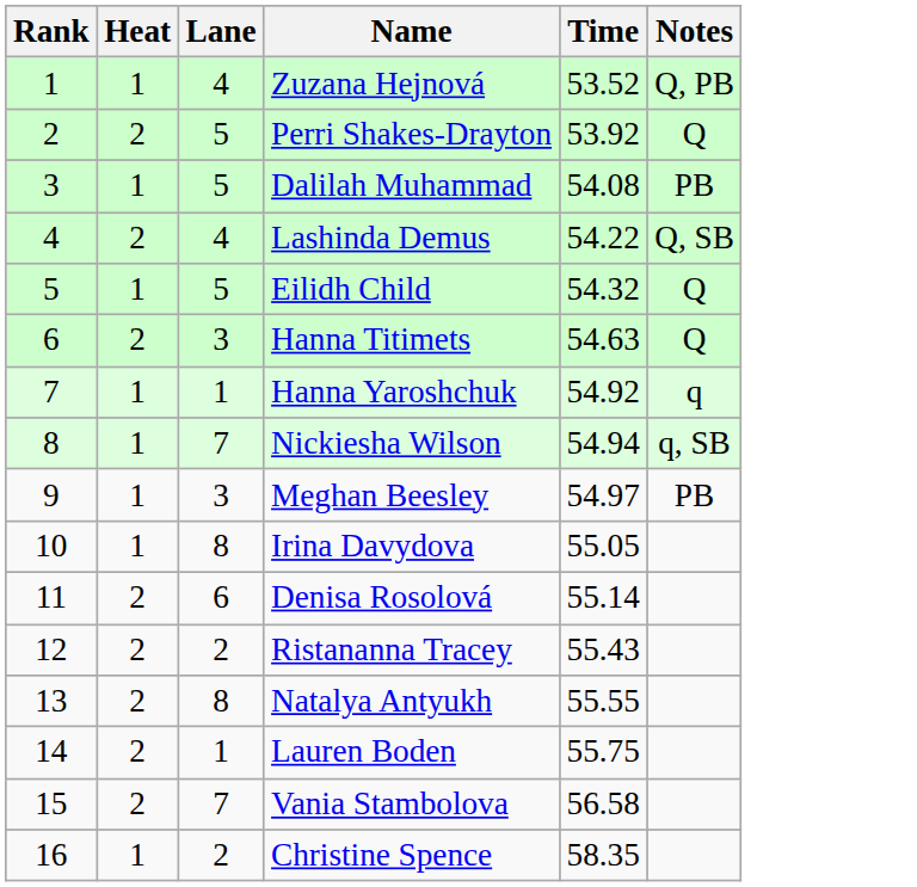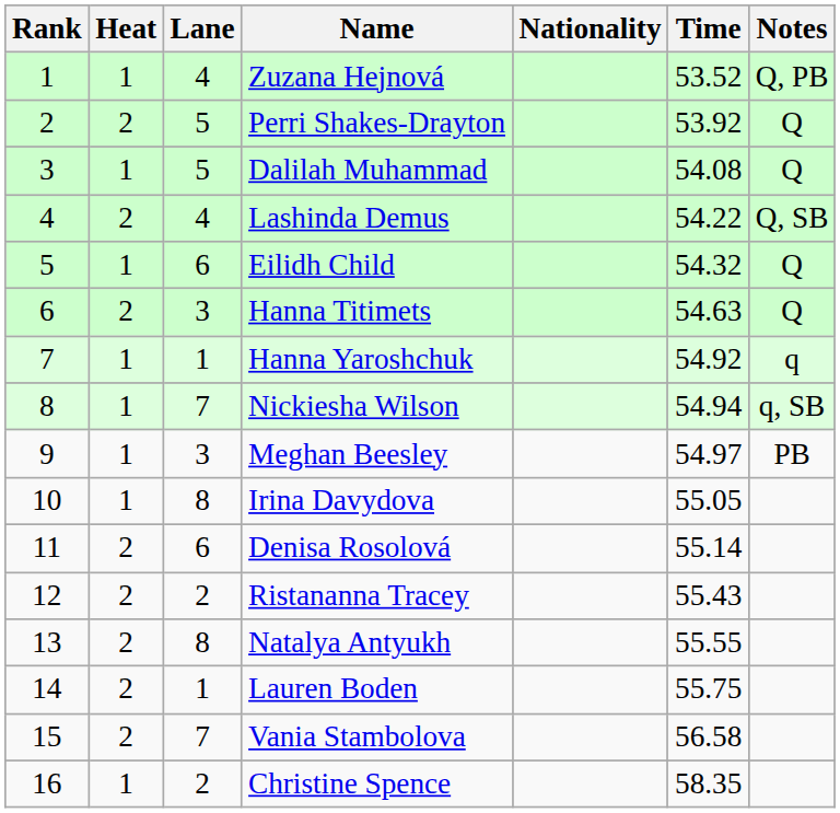 <table class="wikitable sortable" style="text-align:center">
 <tr>
 <th>Rank</th>
 <th>Heat</th>
 <th>Lane</th>
 <th>Name</th>
+<th>Nationality</th>
 <th>Time</th>
 <th>Notes</th>
 </tr>
 <tr bgcolor=ccffcc>
 <td>1</td>
 <td>1</td>
 <td>4</td>
 <td align=left><a href='#'>Zuzana Hejnová</a></td>
+<td align=left></td>
 <td>53.52</td>
 <td>Q, PB</td>
 </tr>
 <tr bgcolor=ccffcc>
 <td>2</td>
 <td>2</td>
 <td>5</td>
 <td align=left><a href='#'>Perri Shakes-Drayton</a></td>
+<td align=left></td>
 <td>53.92</td>
 <td>Q</td>
 </tr>
 <tr bgcolor=ccffcc>
 <td>3</td>
 <td>1</td>
 <td>5</td>
 <td align=left><a href='#'>Dalilah Muhammad</a></td>
+<td align=left></td>
 <td>54.08</td>
-<td>PB</td>
+<td>Q</td>
 </tr>
 <tr bgcolor=ccffcc>
 <td>4</td>
 <td>2</td>
 <td>4</td>
 <td align=left><a href='#'>Lashinda Demus</a></td>
+<td align=left></td>
 <td>54.22</td>
 <td>Q, SB</td>
 </tr>
 <tr bgcolor=ccffcc>
 <td>5</td>
 <td>1</td>
-<td>5</td>
+<td>6</td>
 <td align=left><a href='#'>Eilidh Child</a></td>
+<td align=left></td>
 <td>54.32</td>
 <td>Q</td>
 </tr>
 <tr bgcolor=ccffcc>
 <td>6</td>
 <td>2</td>
 <td>3</td>
 <td align=left><a href='#'>Hanna Titimets</a></td>
+<td align=left></td>
 <td>54.63</td>
 <td>Q</td>
 </tr>
 <tr bgcolor=ddffdd>
 <td>7</td>
 <td>1</td>
 <td>1</td>
 <td align=left><a href='#'>Hanna Yaroshchuk</a></td>
+<td align=left></td>
 <td>54.92</td>
 <td>q</td>
 </tr>
 <tr bgcolor=ddffdd>
 <td>8</td>
 <td>1</td>
 <td>7</td>
 <td align=left><a href='#'>Nickiesha Wilson</a></td>
+<td align=left></td>
 <td>54.94</td>
 <td>q, SB</td>
 </tr>
 <tr>
 <td>9</td>
 <td>1</td>
 <td>3</td>
 <td align=left><a href='#'>Meghan Beesley</a></td>
+<td align=left></td>
 <td>54.97</td>
 <td>PB</td>
 </tr>
 <tr>
 <td>10</td>
 <td>1</td>
 <td>8</td>
 <td align=left><a href='#'>Irina Davydova</a></td>
+<td align=left></td>
 <td>55.05</td>
 <td></td>
 </tr>
 <tr>
 <td>11</td>
 <td>2</td>
 <td>6</td>
 <td align=left><a href='#'>Denisa Rosolová</a></td>
+<td align=left></td>
 <td>55.14</td>
 <td></td>
 </tr>
 <tr>
 <td>12</td>
 <td>2</td>
 <td>2</td>
 <td align=left><a href='#'>Ristananna Tracey</a></td>
+<td align=left></td>
 <td>55.43</td>
 <td></td>
 </tr>
 <tr>
 <td>13</td>
 <td>2</td>
 <td>8</td>
 <td align=left><a href='#'>Natalya Antyukh</a></td>
+<td align=left></td>
 <td>55.55</td>
 <td></td>
 </tr>
 <tr>
 <td>14</td>
 <td>2</td>
 <td>1</td>
 <td align=left><a href='#'>Lauren Boden</a></td>
+<td align=left></td>
 <td>55.75</td>
 <td></td>
 </tr>
 <tr>
 <td>15</td>
 <td>2</td>
 <td>7</td>
 <td align=left><a href='#'>Vania Stambolova</a></td>
+<td align=left></td>
 <td>56.58</td>
 <td></td>
 </tr>
 <tr>
 <td>16</td>
 <td>1</td>
 <td>2</td>
 <td align=left><a href='#'>Christine Spence</a></td>
+<td align=left></td>
 <td>58.35</td>
 <td></td>
 </tr>
 </table>
